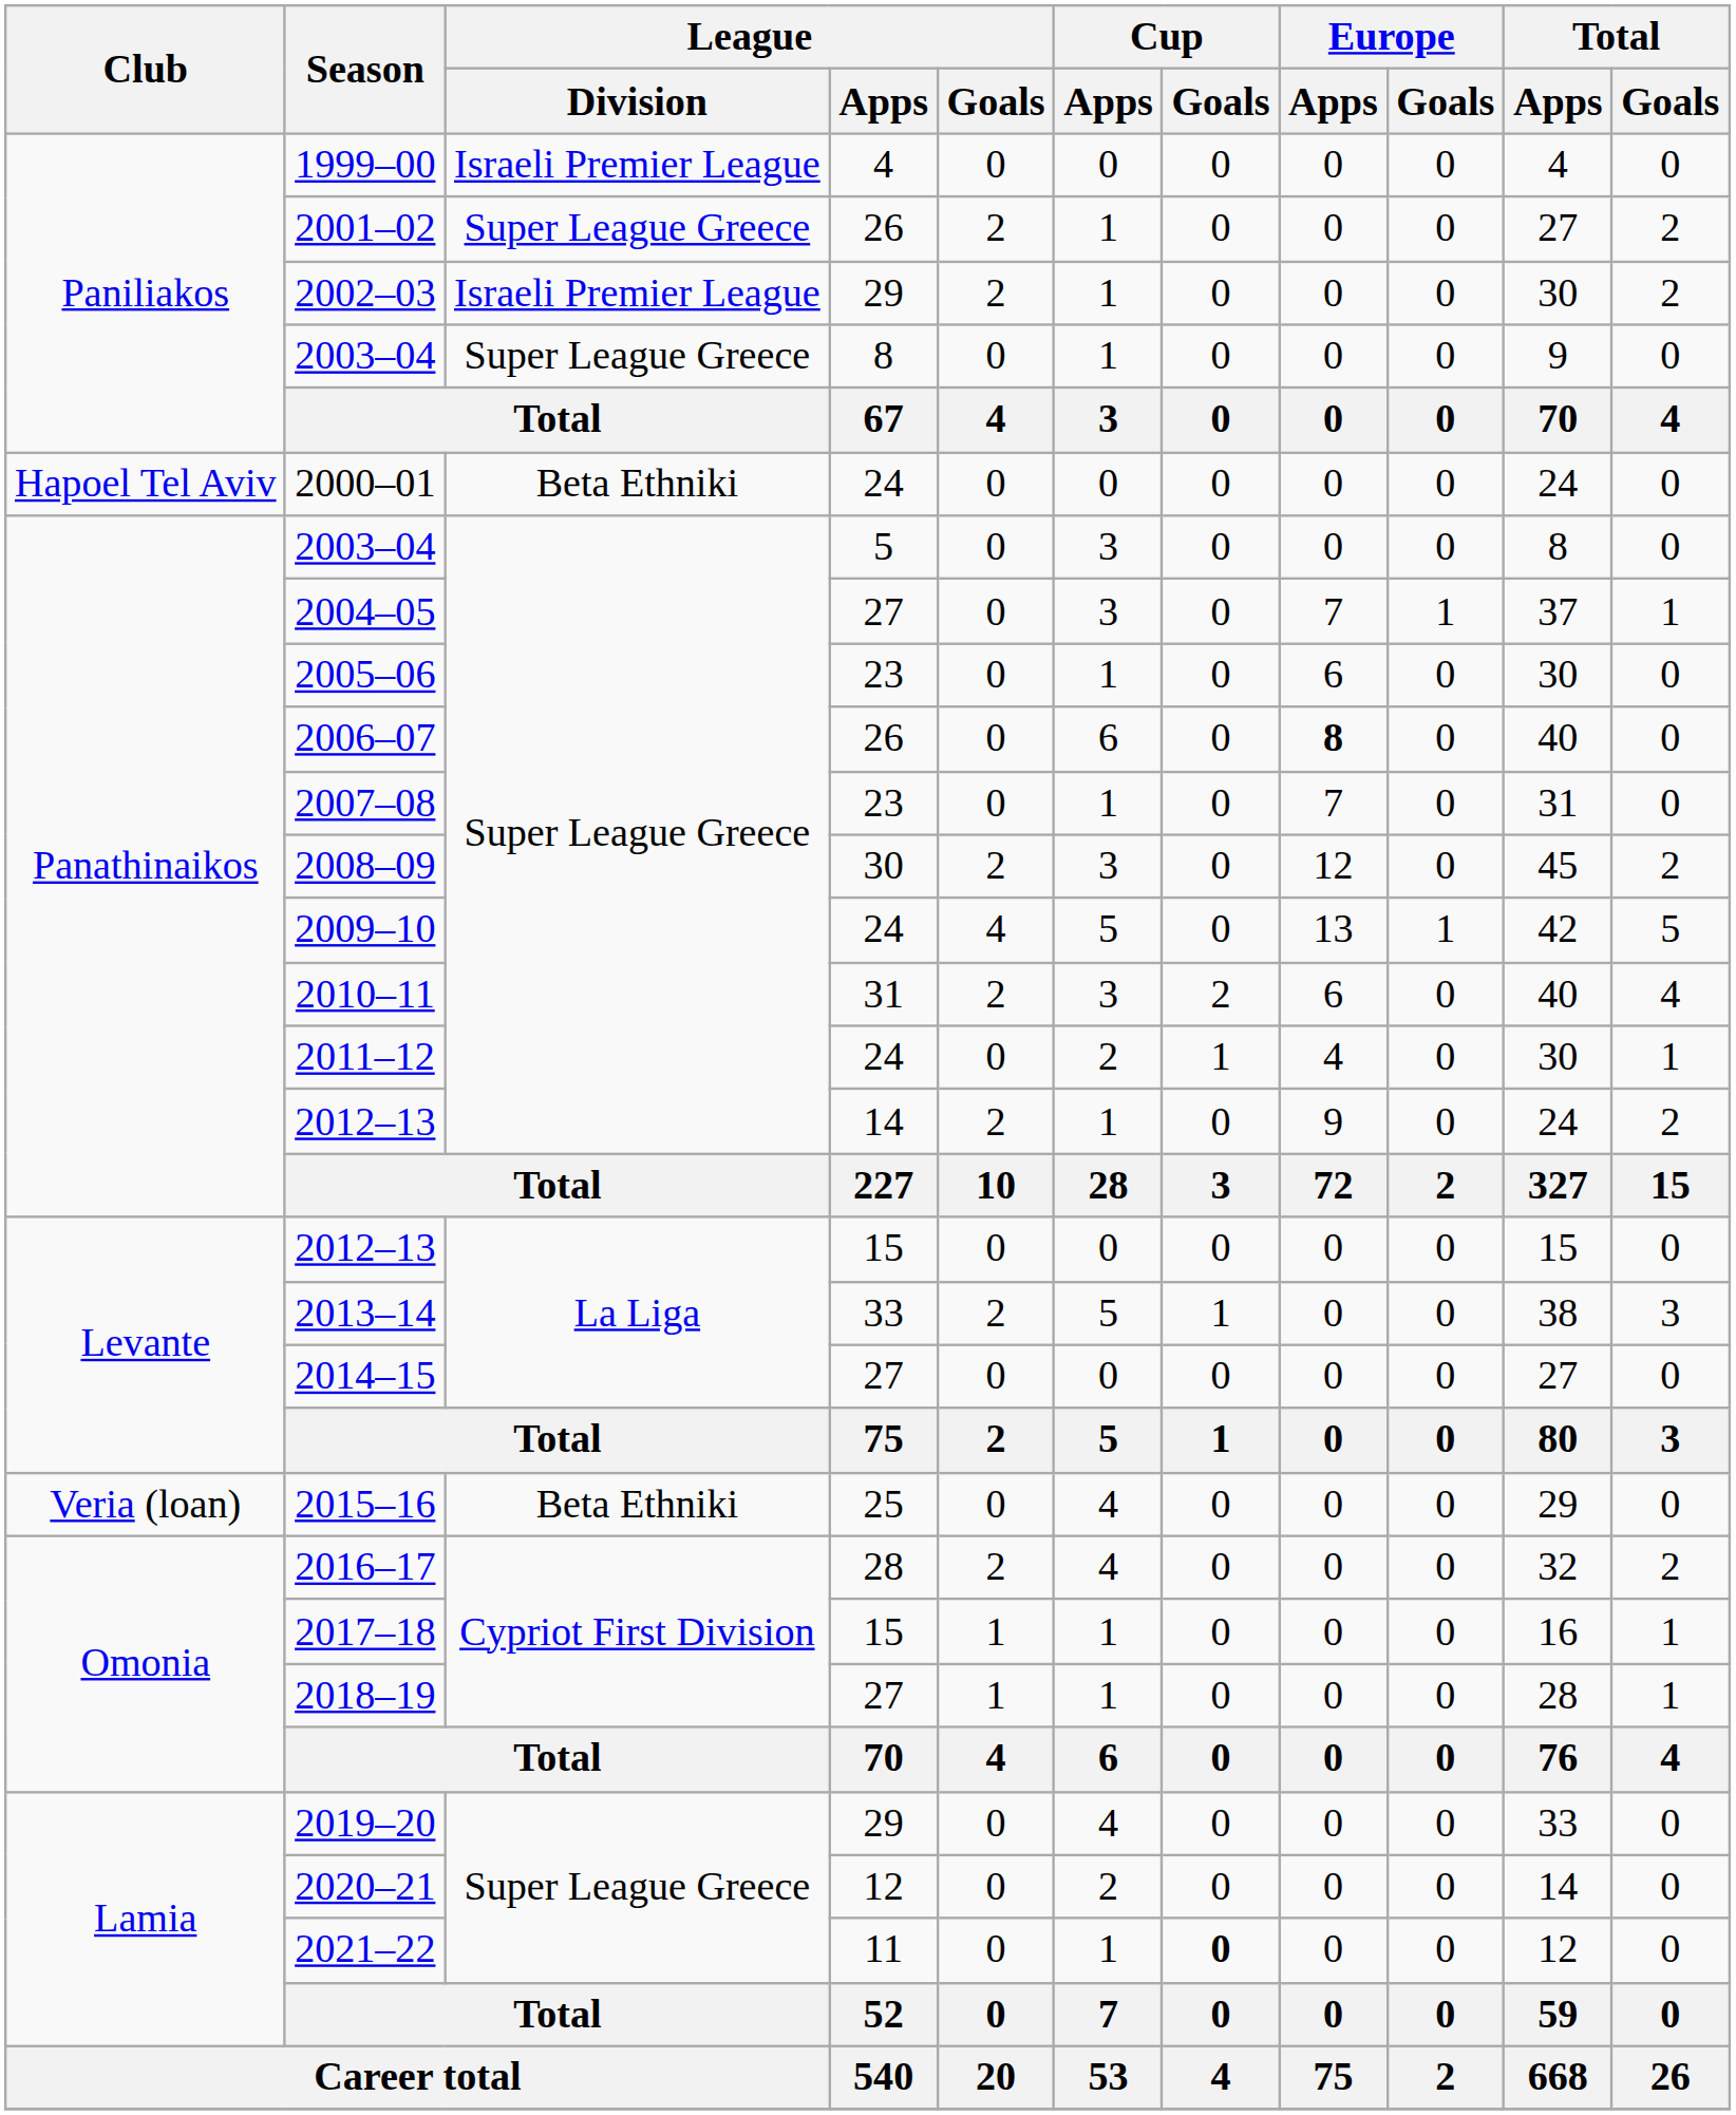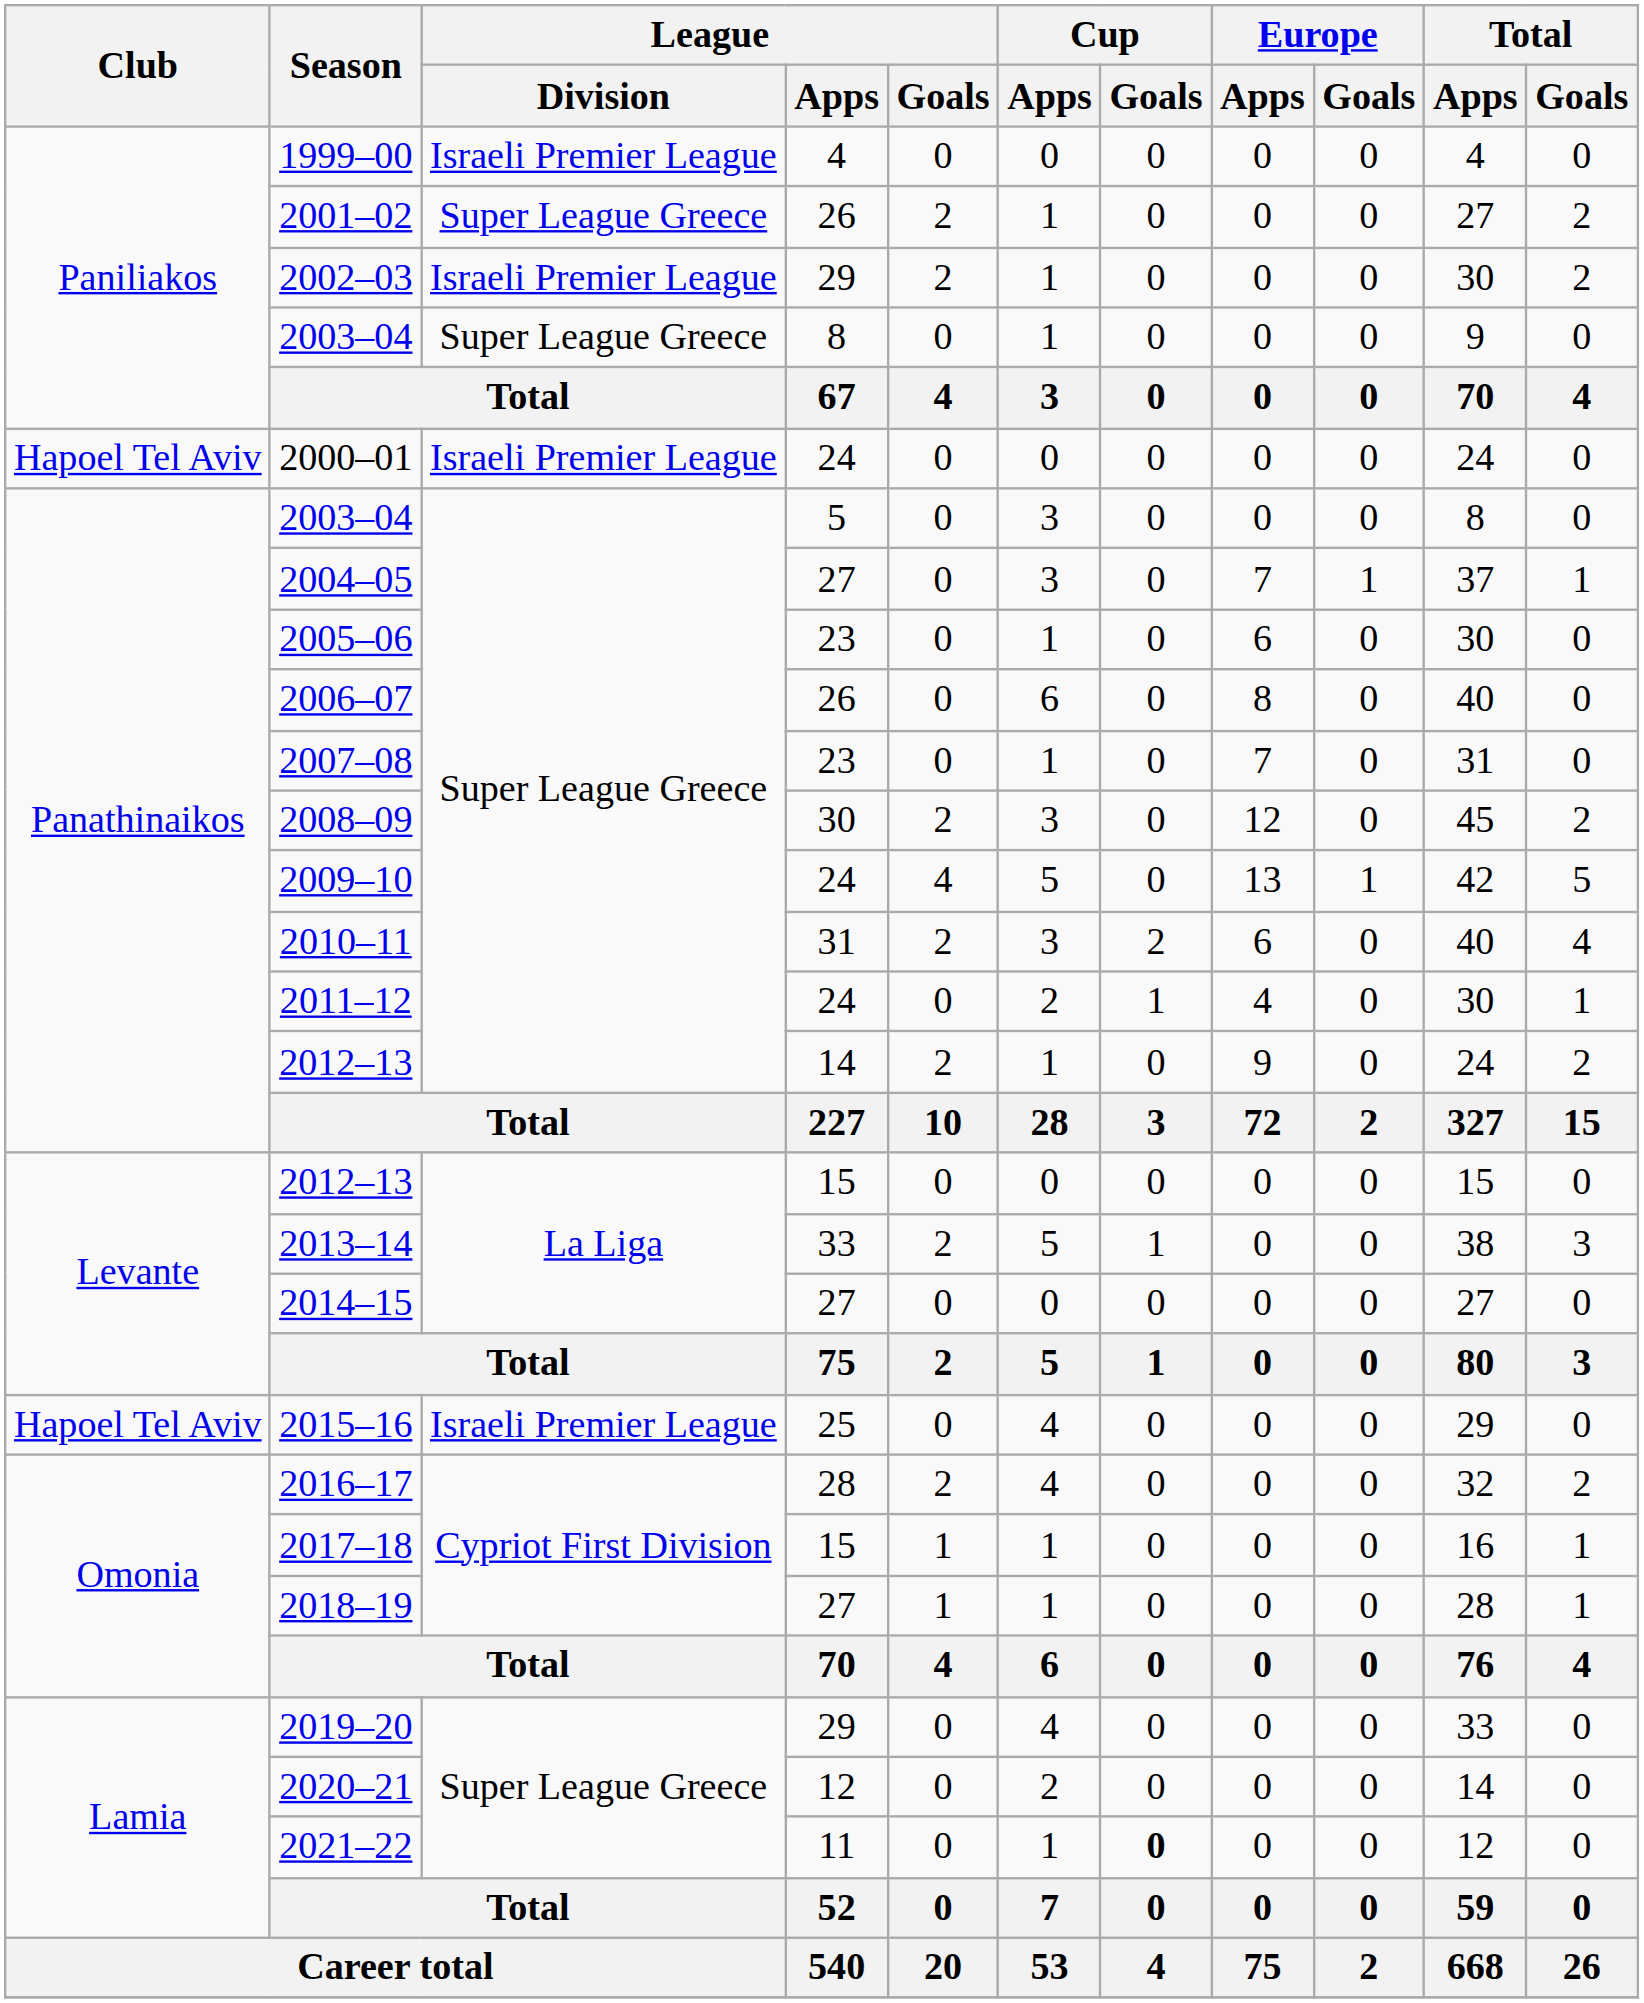 <table class="wikitable" style="text-align:center">
 <tr>
 <th rowspan="2">Club</th>
 <th rowspan="2">Season</th>
 <th colspan="3">League</th>
 <th colspan="2">Cup</th>
 <th colspan="2"><a href='#'>Europe</a></th>
 <th colspan="2">Total</th>
 </tr>
 <tr>
 <th>Division</th>
 <th>Apps</th>
 <th>Goals</th>
 <th>Apps</th>
 <th>Goals</th>
 <th>Apps</th>
 <th>Goals</th>
 <th>Apps</th>
 <th>Goals</th>
 </tr>
 <tr>
 <td rowspan="5"><a href='#'>Paniliakos</a></td>
 <td><a href='#'>1999–00</a></td>
 <td><a href='#'>Israeli Premier League</a></td>
 <td>4</td>
 <td>0</td>
 <td>0</td>
 <td>0</td>
 <td>0</td>
 <td>0</td>
 <td>4</td>
 <td>0</td>
 </tr>
 <tr>
 <td><a href='#'>2001–02</a></td>
 <td><a href='#'>Super League Greece</a></td>
 <td>26</td>
 <td>2</td>
 <td>1</td>
 <td>0</td>
 <td>0</td>
 <td>0</td>
 <td>27</td>
 <td>2</td>
 </tr>
 <tr>
 <td><a href='#'>2002–03</a></td>
 <td><a href='#'>Israeli Premier League</a></td>
 <td>29</td>
 <td>2</td>
 <td>1</td>
 <td>0</td>
 <td>0</td>
 <td>0</td>
 <td>30</td>
 <td>2</td>
 </tr>
 <tr>
 <td><a href='#'>2003–04</a></td>
 <td>Super League Greece</td>
 <td>8</td>
 <td>0</td>
 <td>1</td>
 <td>0</td>
 <td>0</td>
 <td>0</td>
 <td>9</td>
 <td>0</td>
 </tr>
 <tr>
 <th colspan="2">Total</th>
 <th>67</th>
 <th>4</th>
 <th>3</th>
 <th>0</th>
 <th>0</th>
 <th>0</th>
 <th>70</th>
 <th>4</th>
 </tr>
 <tr>
 <td><a href='#'>Hapoel Tel Aviv</a></td>
 <td>2000–01</td>
-<td>Beta Ethniki</td>
+<td><a href='#'>Israeli Premier League</a></td>
 <td>24</td>
 <td>0</td>
 <td>0</td>
 <td>0</td>
 <td>0</td>
 <td>0</td>
 <td>24</td>
 <td>0</td>
 </tr>
 <tr>
 <td rowspan="11"><a href='#'>Panathinaikos</a></td>
 <td><a href='#'>2003–04</a></td>
 <td rowspan="10">Super League Greece</td>
 <td>5</td>
 <td>0</td>
 <td>3</td>
 <td>0</td>
 <td>0</td>
 <td>0</td>
 <td>8</td>
 <td>0</td>
 </tr>
 <tr>
 <td><a href='#'>2004–05</a></td>
 <td>27</td>
 <td>0</td>
 <td>3</td>
 <td>0</td>
 <td>7</td>
 <td>1</td>
 <td>37</td>
 <td>1</td>
 </tr>
 <tr>
 <td><a href='#'>2005–06</a></td>
 <td>23</td>
 <td>0</td>
 <td>1</td>
 <td>0</td>
 <td>6</td>
 <td>0</td>
 <td>30</td>
 <td>0</td>
 </tr>
 <tr>
 <td><a href='#'>2006–07</a></td>
 <td>26</td>
 <td>0</td>
 <td>6</td>
 <td>0</td>
-<td><strong>8</strong></td>
+<td>8</td>
 <td>0</td>
 <td>40</td>
 <td>0</td>
 </tr>
 <tr>
 <td><a href='#'>2007–08</a></td>
 <td>23</td>
 <td>0</td>
 <td>1</td>
 <td>0</td>
 <td>7</td>
 <td>0</td>
 <td>31</td>
 <td>0</td>
 </tr>
 <tr>
 <td><a href='#'>2008–09</a></td>
 <td>30</td>
 <td>2</td>
 <td>3</td>
 <td>0</td>
 <td>12</td>
 <td>0</td>
 <td>45</td>
 <td>2</td>
 </tr>
 <tr>
 <td><a href='#'>2009–10</a></td>
 <td>24</td>
 <td>4</td>
 <td>5</td>
 <td>0</td>
 <td>13</td>
 <td>1</td>
 <td>42</td>
 <td>5</td>
 </tr>
 <tr>
 <td><a href='#'>2010–11</a></td>
 <td>31</td>
 <td>2</td>
 <td>3</td>
 <td>2</td>
 <td>6</td>
 <td>0</td>
 <td>40</td>
 <td>4</td>
 </tr>
 <tr>
 <td><a href='#'>2011–12</a></td>
 <td>24</td>
 <td>0</td>
 <td>2</td>
 <td>1</td>
 <td>4</td>
 <td>0</td>
 <td>30</td>
 <td>1</td>
 </tr>
 <tr>
 <td><a href='#'>2012–13</a></td>
 <td>14</td>
 <td>2</td>
 <td>1</td>
 <td>0</td>
 <td>9</td>
 <td>0</td>
 <td>24</td>
 <td>2</td>
 </tr>
 <tr>
 <th colspan="2">Total</th>
 <th>227</th>
 <th>10</th>
 <th>28</th>
 <th>3</th>
 <th>72</th>
 <th>2</th>
 <th>327</th>
 <th>15</th>
 </tr>
 <tr>
 <td rowspan="4"><a href='#'>Levante</a></td>
 <td><a href='#'>2012–13</a></td>
 <td rowspan="3"><a href='#'>La Liga</a></td>
 <td>15</td>
 <td>0</td>
 <td>0</td>
 <td>0</td>
 <td>0</td>
 <td>0</td>
 <td>15</td>
 <td>0</td>
 </tr>
 <tr>
 <td><a href='#'>2013–14</a></td>
 <td>33</td>
 <td>2</td>
 <td>5</td>
 <td>1</td>
 <td>0</td>
 <td>0</td>
 <td>38</td>
 <td>3</td>
 </tr>
 <tr>
 <td><a href='#'>2014–15</a></td>
 <td>27</td>
 <td>0</td>
 <td>0</td>
 <td>0</td>
 <td>0</td>
 <td>0</td>
 <td>27</td>
 <td>0</td>
 </tr>
 <tr>
 <th colspan="2">Total</th>
 <th>75</th>
 <th>2</th>
 <th>5</th>
 <th>1</th>
 <th>0</th>
 <th>0</th>
 <th>80</th>
 <th>3</th>
 </tr>
 <tr>
-<td><a href='#'>Veria</a> (loan)</td>
+<td><a href='#'>Hapoel Tel Aviv</a></td>
 <td><a href='#'>2015–16</a></td>
-<td>Beta Ethniki</td>
+<td><a href='#'>Israeli Premier League</a></td>
 <td>25</td>
 <td>0</td>
 <td>4</td>
 <td>0</td>
 <td>0</td>
 <td>0</td>
 <td>29</td>
 <td>0</td>
 </tr>
 <tr>
 <td rowspan="4"><a href='#'>Omonia</a></td>
 <td><a href='#'>2016–17</a></td>
 <td rowspan="3"><a href='#'>Cypriot First Division</a></td>
 <td>28</td>
 <td>2</td>
 <td>4</td>
 <td>0</td>
 <td>0</td>
 <td>0</td>
 <td>32</td>
 <td>2</td>
 </tr>
 <tr>
 <td><a href='#'>2017–18</a></td>
 <td>15</td>
 <td>1</td>
 <td>1</td>
 <td>0</td>
 <td>0</td>
 <td>0</td>
 <td>16</td>
 <td>1</td>
 </tr>
 <tr>
 <td><a href='#'>2018–19</a></td>
 <td>27</td>
 <td>1</td>
 <td>1</td>
 <td>0</td>
 <td>0</td>
 <td>0</td>
 <td>28</td>
 <td>1</td>
 </tr>
 <tr>
 <th colspan="2">Total</th>
 <th>70</th>
 <th>4</th>
 <th>6</th>
 <th>0</th>
 <th>0</th>
 <th>0</th>
 <th>76</th>
 <th>4</th>
 </tr>
 <tr>
 <td rowspan="4"><a href='#'>Lamia</a></td>
 <td><a href='#'>2019–20</a></td>
 <td rowspan="3">Super League Greece</td>
 <td>29</td>
 <td>0</td>
 <td>4</td>
 <td>0</td>
 <td>0</td>
 <td>0</td>
 <td>33</td>
 <td>0</td>
 </tr>
 <tr>
 <td><a href='#'>2020–21</a></td>
 <td>12</td>
 <td>0</td>
 <td>2</td>
 <td>0</td>
 <td>0</td>
 <td>0</td>
 <td>14</td>
 <td>0</td>
 </tr>
 <tr>
 <td><a href='#'>2021–22</a></td>
 <td>11</td>
 <td>0</td>
 <td>1</td>
 <td><strong>0</strong></td>
 <td>0</td>
 <td>0</td>
 <td>12</td>
 <td>0</td>
 </tr>
 <tr>
 <th colspan="2">Total</th>
 <th>52</th>
 <th>0</th>
 <th>7</th>
 <th>0</th>
 <th>0</th>
 <th>0</th>
 <th>59</th>
 <th>0</th>
 </tr>
 <tr>
 <th colspan="3">Career total</th>
 <th>540</th>
 <th>20</th>
 <th>53</th>
 <th>4</th>
 <th>75</th>
 <th>2</th>
 <th>668</th>
 <th>26</th>
 </tr>
 <tr>
 </tr>
 </table>
